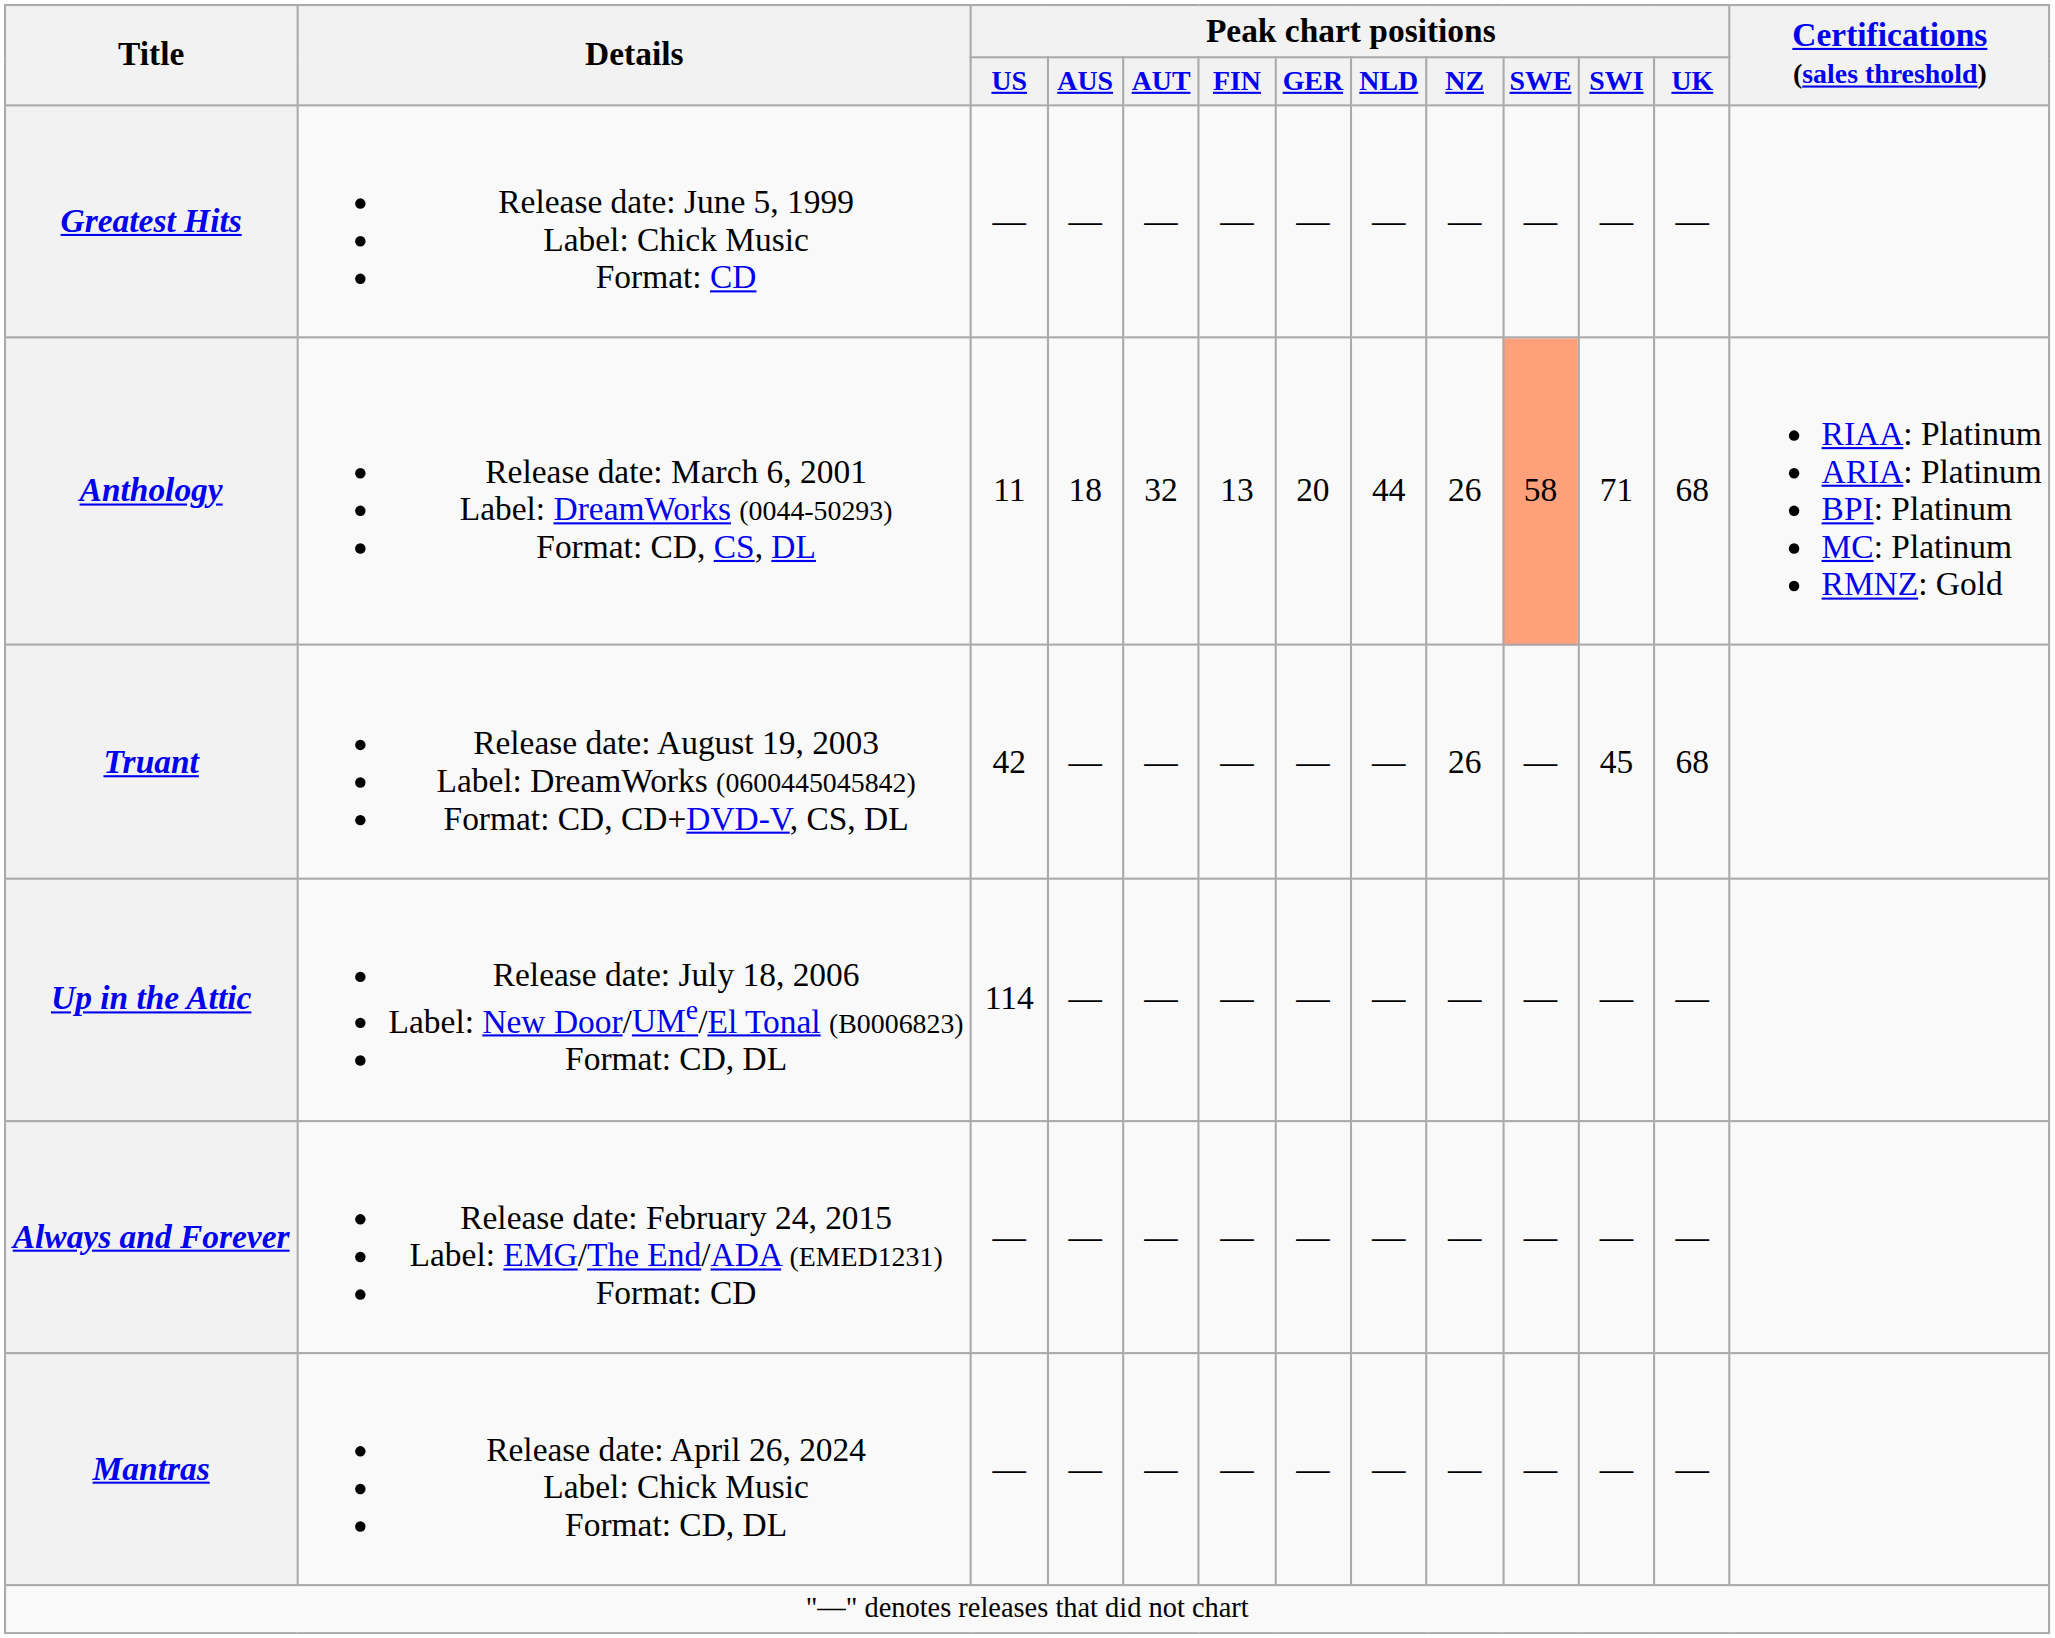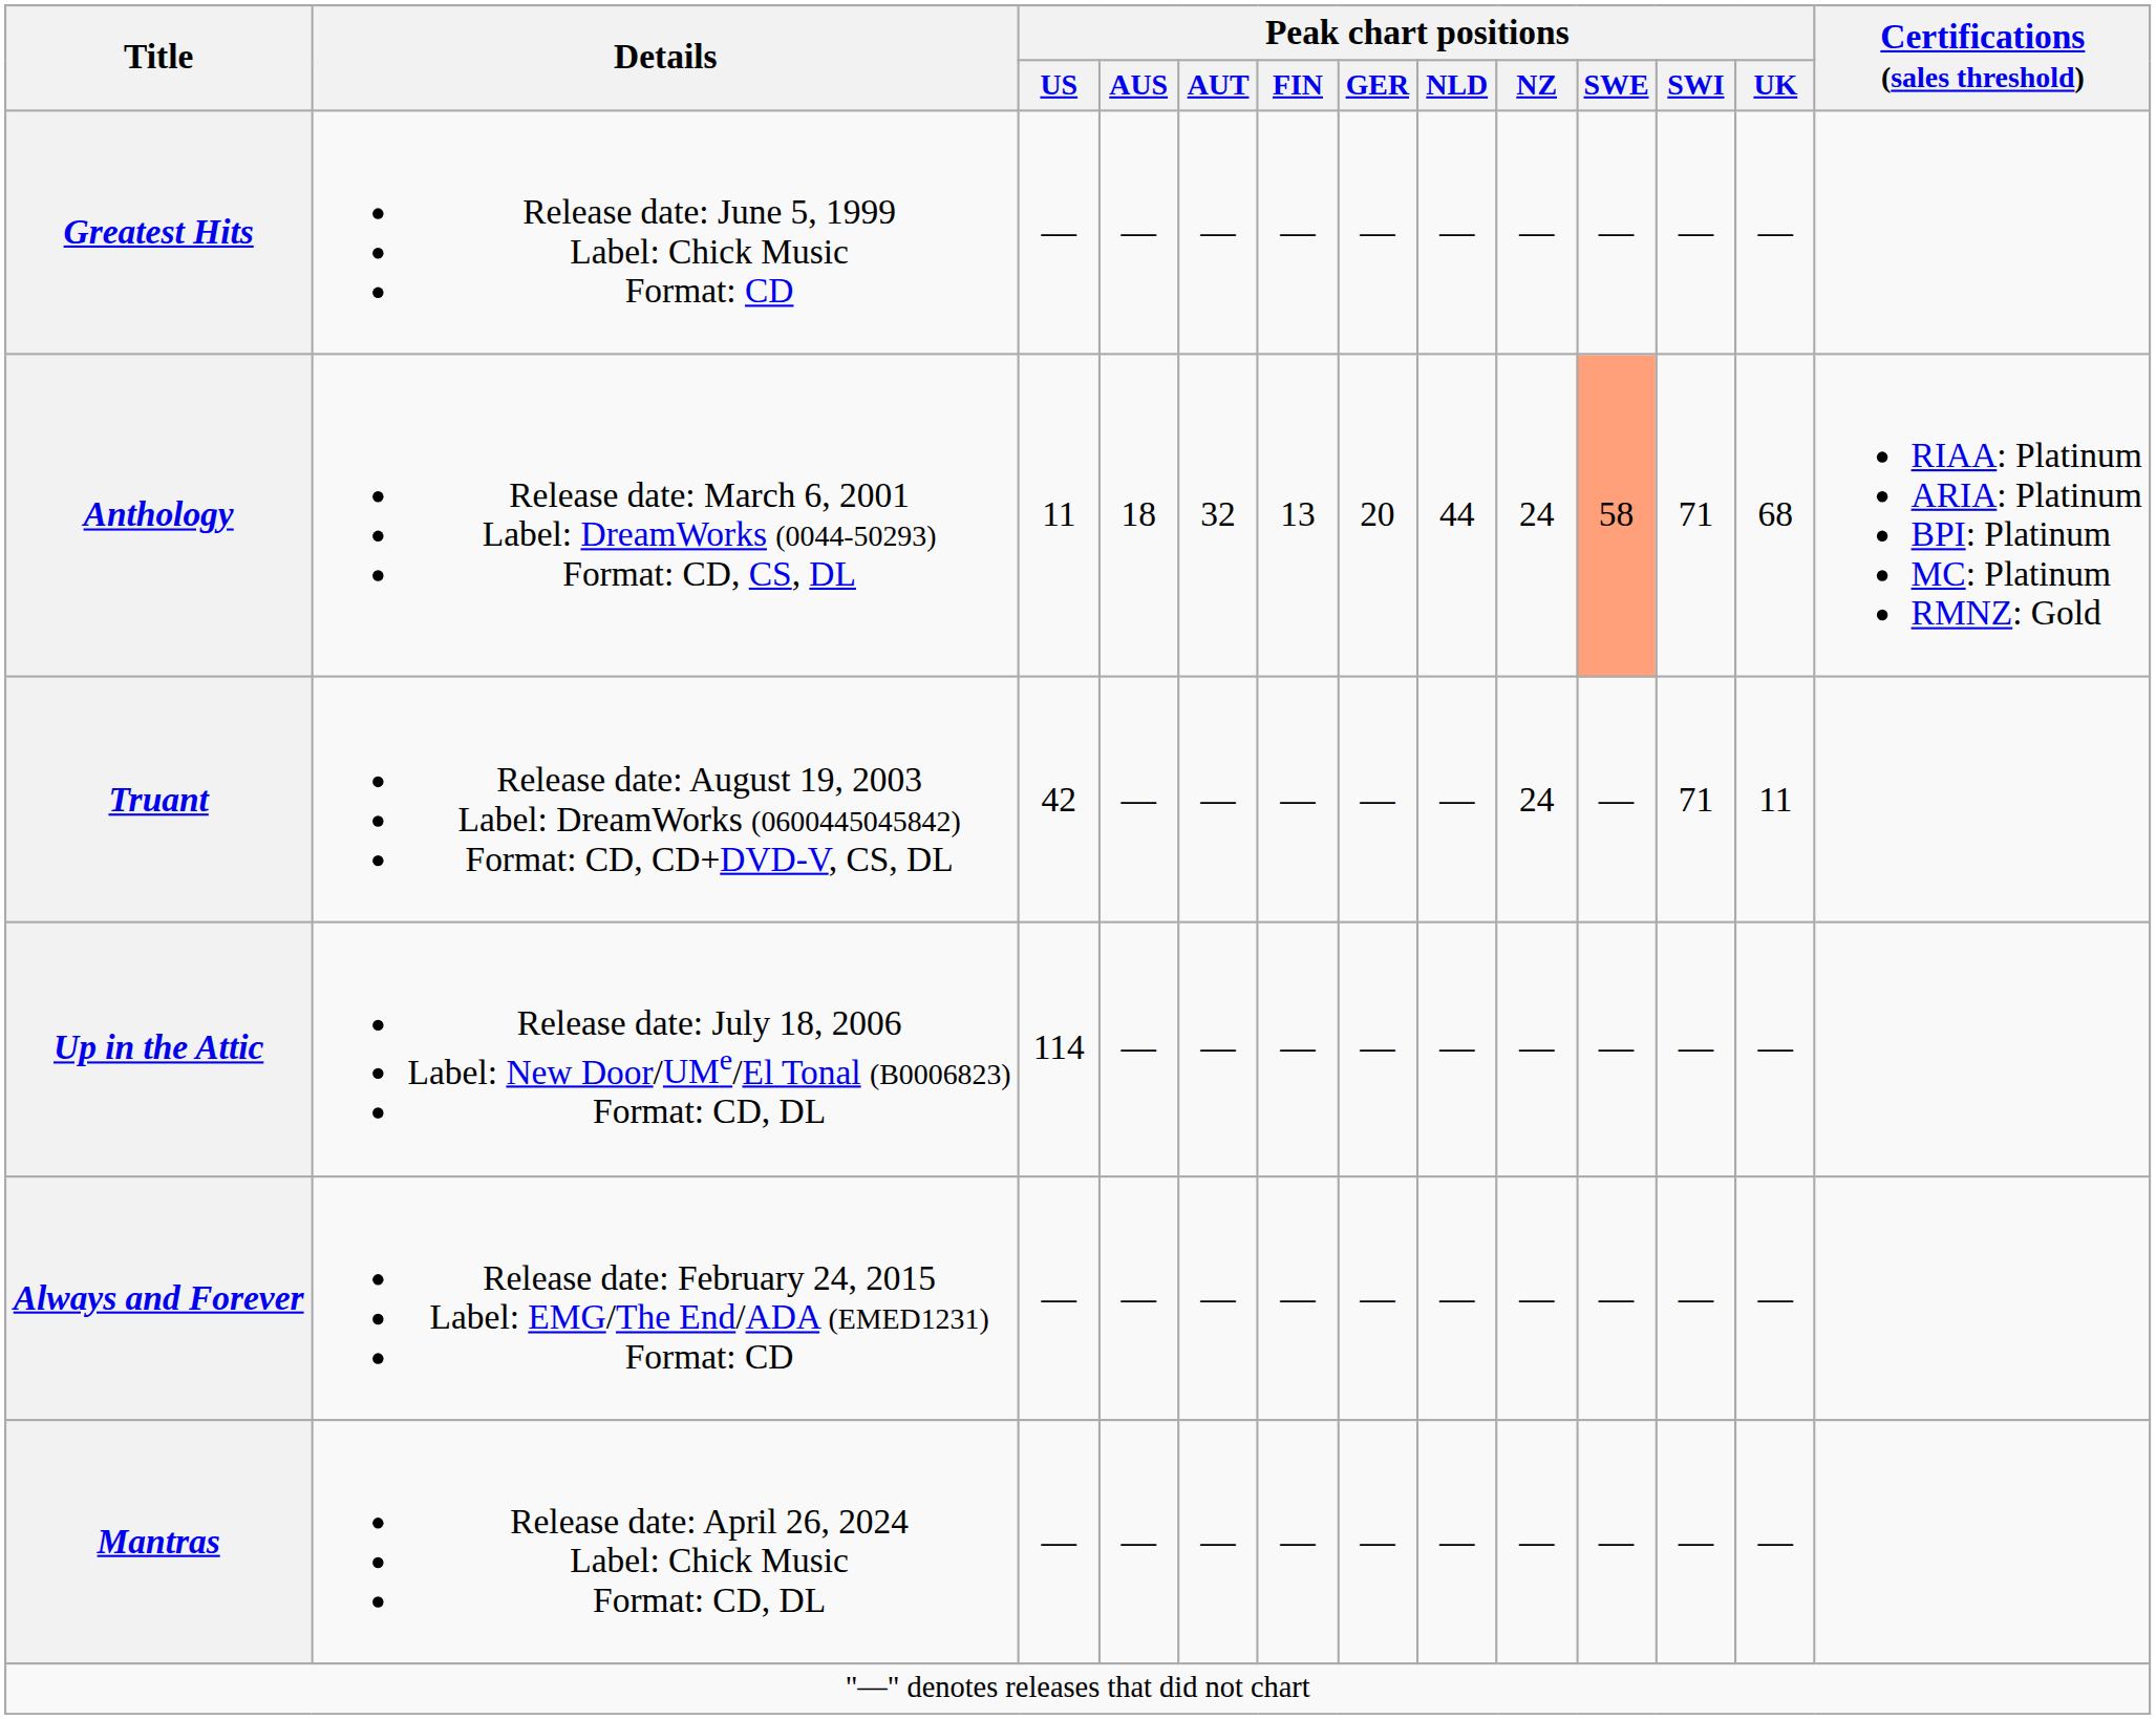 <table class="wikitable plainrowheaders" style="text-align:center;">
 <tr>
 <th rowspan="2">Title</th>
 <th rowspan="2">Details</th>
 <th colspan="10">Peak chart positions</th>
 <th rowspan="2"><a href='#'>Certifications</a><br><small>(<a href='#'>sales threshold</a>)</small></th>
 </tr>
 <tr style="font-size:smaller;">
 <th style="width:30px;"><a href='#'>US</a><br></th>
 <th style="width:30px;"><a href='#'>AUS</a><br></th>
 <th style="width:30px;"><a href='#'>AUT</a><br></th>
 <th style="width:30px;"><a href='#'>FIN</a><br></th>
 <th style="width:30px;"><a href='#'>GER</a><br></th>
 <th style="width:30px;"><a href='#'>NLD</a><br></th>
 <th style="width:30px;"><a href='#'>NZ</a><br></th>
 <th style="width:30px;"><a href='#'>SWE</a><br></th>
 <th style="width:30px;"><a href='#'>SWI</a><br></th>
 <th style="width:30px;"><a href='#'>UK</a><br></th>
 </tr>
 <tr>
 <th scope="row"><em><a href='#'>Greatest Hits</a></em></th>
 <td><br><ul><li>Release date: June 5, 1999</li><li>Label: Chick Music</li><li>Format: <a href='#'>CD</a></li></ul></td>
 <td>—</td>
 <td>—</td>
 <td>—</td>
 <td>—</td>
 <td>—</td>
 <td>—</td>
 <td>—</td>
 <td>—</td>
 <td>—</td>
 <td>—</td>
 <td></td>
 </tr>
 <tr>
 <th scope="row"><em><a href='#'>Anthology</a></em></th>
 <td><br><ul><li>Release date: March 6, 2001</li><li>Label: <a href='#'>DreamWorks</a> <small>(0044-50293)</small></li><li>Format: CD, <a href='#'>CS</a>, <a href='#'>DL</a></li></ul></td>
 <td>11</td>
 <td>18</td>
 <td>32</td>
 <td>13</td>
 <td>20</td>
 <td>44</td>
-<td>26</td>
+<td>24</td>
 <td style="background: lightsalmon;">58</td>
 <td>71</td>
 <td>68</td>
 <td style="text-align:left;"><br><ul><li><a href='#'>RIAA</a>: Platinum</li><li><a href='#'>ARIA</a>: Platinum</li><li><a href='#'>BPI</a>: Platinum</li><li><a href='#'>MC</a>: Platinum</li><li><a href='#'>RMNZ</a>: Gold</li></ul></td>
 </tr>
 <tr>
 <th scope="row"><em><a href='#'>Truant</a></em></th>
 <td><br><ul><li>Release date: August 19, 2003</li><li>Label: DreamWorks <small>(0600445045842)</small></li><li>Format: CD, CD+<a href='#'>DVD-V</a>, CS, DL</li></ul></td>
 <td>42</td>
 <td>—</td>
 <td>—</td>
 <td>—</td>
 <td>—</td>
 <td>—</td>
-<td>26</td>
+<td>24</td>
 <td>—</td>
-<td>45</td>
-<td>68</td>
+<td>71</td>
+<td>11</td>
 <td></td>
 </tr>
 <tr>
 <th scope="row"><em><a href='#'>Up in the Attic</a></em></th>
 <td><br><ul><li>Release date: July 18, 2006</li><li>Label: <a href='#'>New Door</a>/<a href='#'>UM<sup>e</sup></a>/<a href='#'>El Tonal</a> <small>(B0006823)</small></li><li>Format: CD, DL</li></ul></td>
 <td>114</td>
 <td>—</td>
 <td>—</td>
 <td>—</td>
 <td>—</td>
 <td>—</td>
 <td>—</td>
 <td>—</td>
 <td>—</td>
 <td>—</td>
 <td></td>
 </tr>
 <tr>
 <th scope="row"><em><a href='#'>Always and Forever</a></em></th>
 <td><br><ul><li>Release date: February 24, 2015</li><li>Label: <a href='#'>EMG</a>/<a href='#'>The End</a>/<a href='#'>ADA</a> <small>(EMED1231)</small></li><li>Format: CD</li></ul></td>
 <td>—</td>
 <td>—</td>
 <td>—</td>
 <td>—</td>
 <td>—</td>
 <td>—</td>
 <td>—</td>
 <td>—</td>
 <td>—</td>
 <td>—</td>
 <td></td>
 </tr>
 <tr>
 <th scope="row"><em><a href='#'>Mantras</a></em></th>
 <td><br><ul><li>Release date: April 26, 2024</li><li>Label: Chick Music</li><li>Format: CD, DL</li></ul></td>
 <td>—</td>
 <td>—</td>
 <td>—</td>
 <td>—</td>
 <td>—</td>
 <td>—</td>
 <td>—</td>
 <td>—</td>
 <td>—</td>
 <td>—</td>
 <td></td>
 </tr>
 <tr>
 <td colspan="15" style="font-size:85%">"—" denotes releases that did not chart</td>
 </tr>
 </table>
